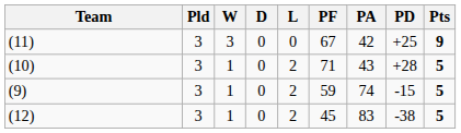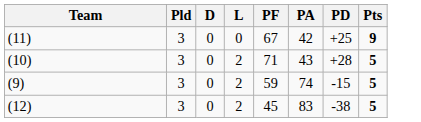 <table class="wikitable" style="text-align:center;">
 <tr>
 <th width=175>Team</th>
 <th width=25 abbr="Played">Pld</th>
-<th width=25 abbr="Won">W</th>
 <th width=25 abbr="Drawn">D</th>
 <th width=25 abbr="Lost">L</th>
 <th width=32 abbr="Points for">PF</th>
 <th width=32 abbr="Points against">PA</th>
 <th width=32 abbr="Points difference">PD</th>
 <th width=25 abbr="Points">Pts</th>
 </tr>
 <tr>
 <td align=left> (11)</td>
-<td>3</td>
 <td>3</td>
 <td>0</td>
 <td>0</td>
 <td>67</td>
 <td>42</td>
 <td>+25</td>
 <td><strong>9</strong></td>
 </tr>
 <tr>
 <td align=left> (10)</td>
 <td>3</td>
-<td>1</td>
 <td>0</td>
 <td>2</td>
 <td>71</td>
 <td>43</td>
 <td>+28</td>
 <td><strong>5</strong></td>
 </tr>
 <tr>
 <td align=left> (9)</td>
 <td>3</td>
-<td>1</td>
 <td>0</td>
 <td>2</td>
 <td>59</td>
 <td>74</td>
 <td>-15</td>
 <td><strong>5</strong></td>
 </tr>
 <tr>
 <td align=left> (12)</td>
 <td>3</td>
-<td>1</td>
 <td>0</td>
 <td>2</td>
 <td>45</td>
 <td>83</td>
 <td>-38</td>
 <td><strong>5</strong></td>
 </tr>
 </table>
